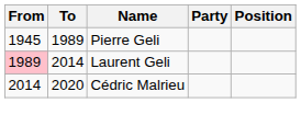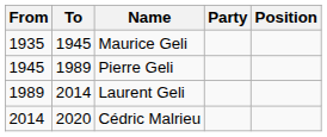 <table class="wikitable">
 <tr>
 <th>From</th>
 <th>To</th>
 <th>Name</th>
 <th>Party</th>
 <th>Position</th>
 </tr>
 <tr>
+<td>1935</td>
+<td>1945</td>
+<td>Maurice Geli</td>
+<td></td>
+<td></td>
+</tr>
+<tr>
 <td>1945</td>
 <td>1989</td>
 <td>Pierre Geli</td>
 <td></td>
 <td></td>
 </tr>
 <tr>
-<td style="background: pink;">1989</td>
+<td>1989</td>
 <td>2014</td>
 <td>Laurent Geli</td>
 <td></td>
 <td></td>
 </tr>
 <tr>
 <td>2014</td>
 <td>2020</td>
 <td>Cédric Malrieu</td>
 <td></td>
 <td></td>
 </tr>
 </table>
